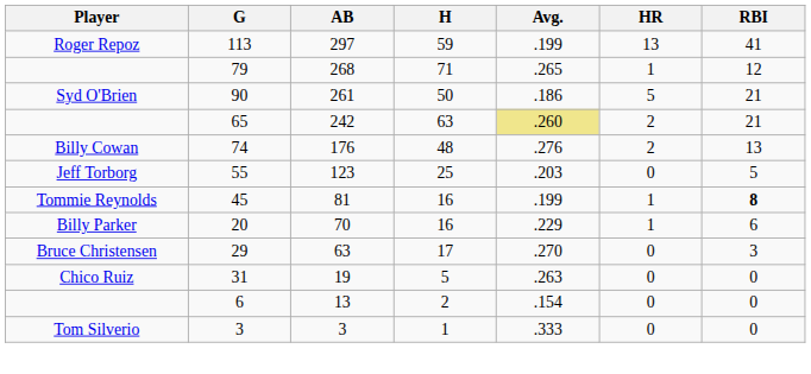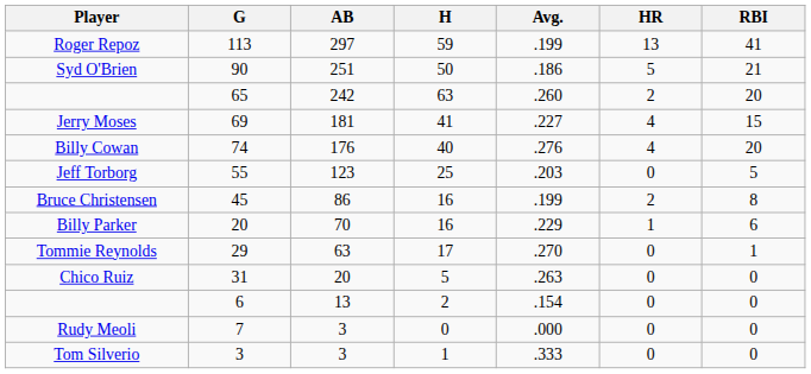 <table class="wikitable sortable">
 <tr>
 <th bgcolor="#DDDDFF" width="16%">Player</th>
 <th bgcolor="#DDDDFF" width="9%">G</th>
 <th bgcolor="#DDDDFF" width="9%">AB</th>
 <th bgcolor="#DDDDFF" width="9%">H</th>
 <th bgcolor="#DDDDFF" width="9%">Avg.</th>
 <th bgcolor="#DDDDFF" width="9%">HR</th>
 <th bgcolor="#DDDDFF" width="9%">RBI</th>
 </tr>
 <tr align=center>
 <td><a href='#'>Roger Repoz</a></td>
 <td>113</td>
 <td>297</td>
 <td>59</td>
 <td>.199</td>
 <td>13</td>
 <td>41</td>
 </tr>
 <tr align=center>
-<td></td>
-<td>79</td>
-<td>268</td>
-<td>71</td>
-<td>.265</td>
-<td>1</td>
-<td>12</td>
-</tr>
-<tr align=center>
 <td><a href='#'>Syd O'Brien</a></td>
 <td>90</td>
-<td>261</td>
+<td>251</td>
 <td>50</td>
 <td>.186</td>
 <td>5</td>
 <td>21</td>
 </tr>
 <tr align=center>
 <td></td>
 <td>65</td>
 <td>242</td>
 <td>63</td>
-<td style="background: khaki;">.260</td>
+<td>.260</td>
 <td>2</td>
-<td>21</td>
+<td>20</td>
+</tr>
+<tr align=center>
+<td><a href='#'>Jerry Moses</a></td>
+<td>69</td>
+<td>181</td>
+<td>41</td>
+<td>.227</td>
+<td>4</td>
+<td>15</td>
 </tr>
 <tr align=center>
 <td><a href='#'>Billy Cowan</a></td>
 <td>74</td>
 <td>176</td>
-<td>48</td>
+<td>40</td>
 <td>.276</td>
-<td>2</td>
-<td>13</td>
+<td>4</td>
+<td>20</td>
 </tr>
 <tr align=center>
 <td><a href='#'>Jeff Torborg</a></td>
 <td>55</td>
 <td>123</td>
 <td>25</td>
 <td>.203</td>
 <td>0</td>
 <td>5</td>
 </tr>
 <tr align=center>
-<td><a href='#'>Tommie Reynolds</a></td>
+<td><a href='#'>Bruce Christensen</a></td>
 <td>45</td>
-<td>81</td>
+<td>86</td>
 <td>16</td>
 <td>.199</td>
-<td>1</td>
-<td><strong>8</strong></td>
+<td>2</td>
+<td>8</td>
 </tr>
 <tr align=center>
 <td><a href='#'>Billy Parker</a></td>
 <td>20</td>
 <td>70</td>
 <td>16</td>
 <td>.229</td>
 <td>1</td>
 <td>6</td>
 </tr>
 <tr align=center>
-<td><a href='#'>Bruce Christensen</a></td>
+<td><a href='#'>Tommie Reynolds</a></td>
 <td>29</td>
 <td>63</td>
 <td>17</td>
 <td>.270</td>
 <td>0</td>
-<td>3</td>
+<td>1</td>
 </tr>
 <tr align=center>
 <td><a href='#'>Chico Ruiz</a></td>
 <td>31</td>
-<td>19</td>
+<td>20</td>
 <td>5</td>
 <td>.263</td>
 <td>0</td>
 <td>0</td>
 </tr>
 <tr align=center>
 <td></td>
 <td>6</td>
 <td>13</td>
 <td>2</td>
 <td>.154</td>
 <td>0</td>
 <td>0</td>
 </tr>
 <tr align=center>
+<td><a href='#'>Rudy Meoli</a></td>
+<td>7</td>
+<td>3</td>
+<td>0</td>
+<td>.000</td>
+<td>0</td>
+<td>0</td>
+</tr>
+<tr align=center>
 <td><a href='#'>Tom Silverio</a></td>
 <td>3</td>
 <td>3</td>
 <td>1</td>
 <td>.333</td>
 <td>0</td>
 <td>0</td>
 </tr>
 </table>
